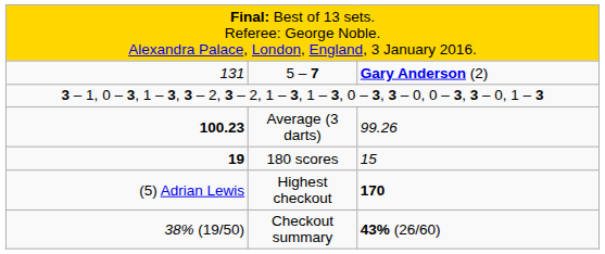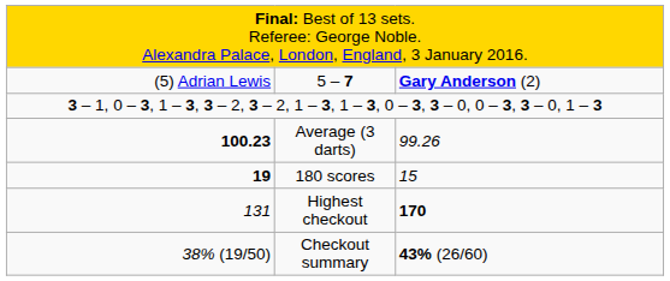 <table class="wikitable" style="font-size: 90%; margin: 1em auto 1em auto;">
 <tr>
 <td colspan="3" align="center" bgcolor="#ffd700"><strong>Final:</strong> Best of 13 sets. <br> Referee:  George Noble. <br><a href='#'>Alexandra Palace</a>, <a href='#'>London</a>, <a href='#'>England</a>, 3 January 2016.</td>
 </tr>
 <tr>
-<td align="right"><em>131</em></td>
+<td width="230" align="right">(5) <a href='#'>Adrian Lewis</a> </td>
 <td width="100" align="center">5 – <strong>7</strong></td>
 <td width="230"> <strong><a href='#'>Gary Anderson</a></strong> (2)</td>
 </tr>
 <tr>
 <td colspan="3" align="center" style="font-size: 100%"><strong>3</strong> – 1, 0 – <strong>3</strong>, 1 – <strong>3</strong>, <strong>3</strong> – 2, <strong>3</strong> – 2, 1 – <strong>3</strong>, 1 – <strong>3</strong>, 0 – <strong>3</strong>, <strong>3</strong> – 0, 0 – <strong>3</strong>, <strong>3</strong> – 0, 1 – <strong>3</strong></td>
 </tr>
 <tr>
 <td align="right"><strong>100.23</strong></td>
 <td align="center">Average (3 darts)</td>
 <td><em>99.26</em></td>
 </tr>
 <tr>
 <td align="right"><strong>19</strong></td>
 <td align="center">180 scores</td>
 <td><em>15</em></td>
 </tr>
 <tr>
-<td width="230" align="right">(5) <a href='#'>Adrian Lewis</a> </td>
+<td align="right"><em>131</em></td>
 <td align="center">Highest checkout</td>
 <td><strong>170</strong></td>
 </tr>
 <tr>
 <td align="right"><em>38%</em> (19/50)</td>
 <td align="center">Checkout summary</td>
 <td><strong>43%</strong> (26/60)</td>
 </tr>
 </table>
